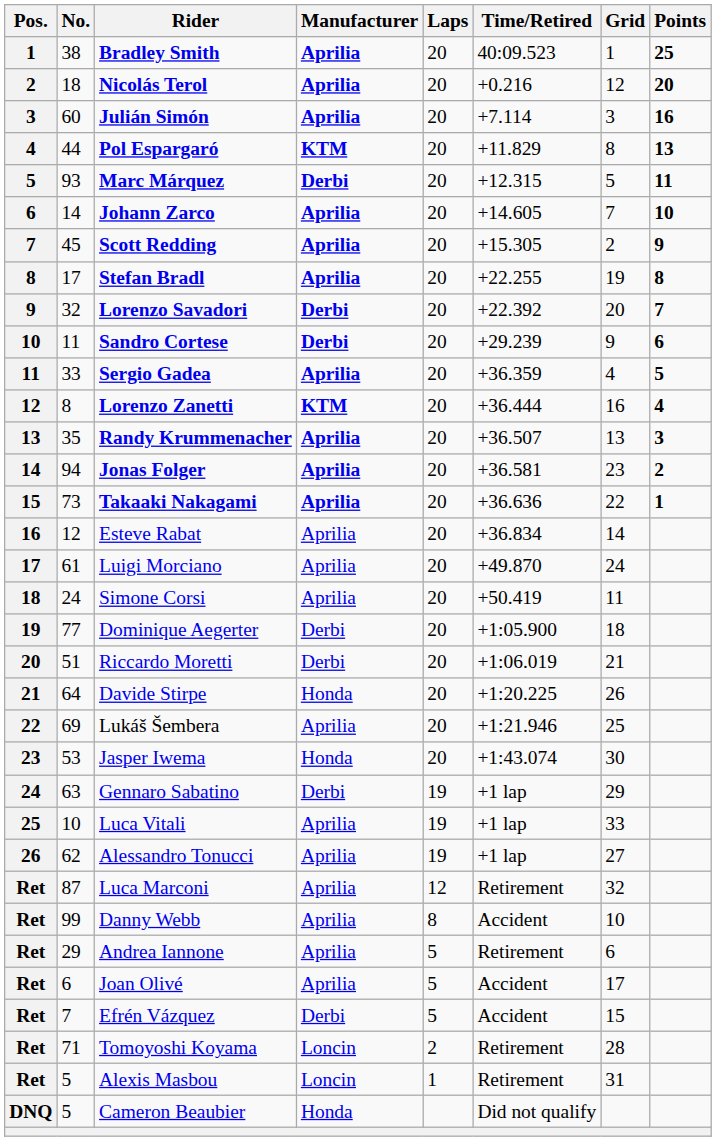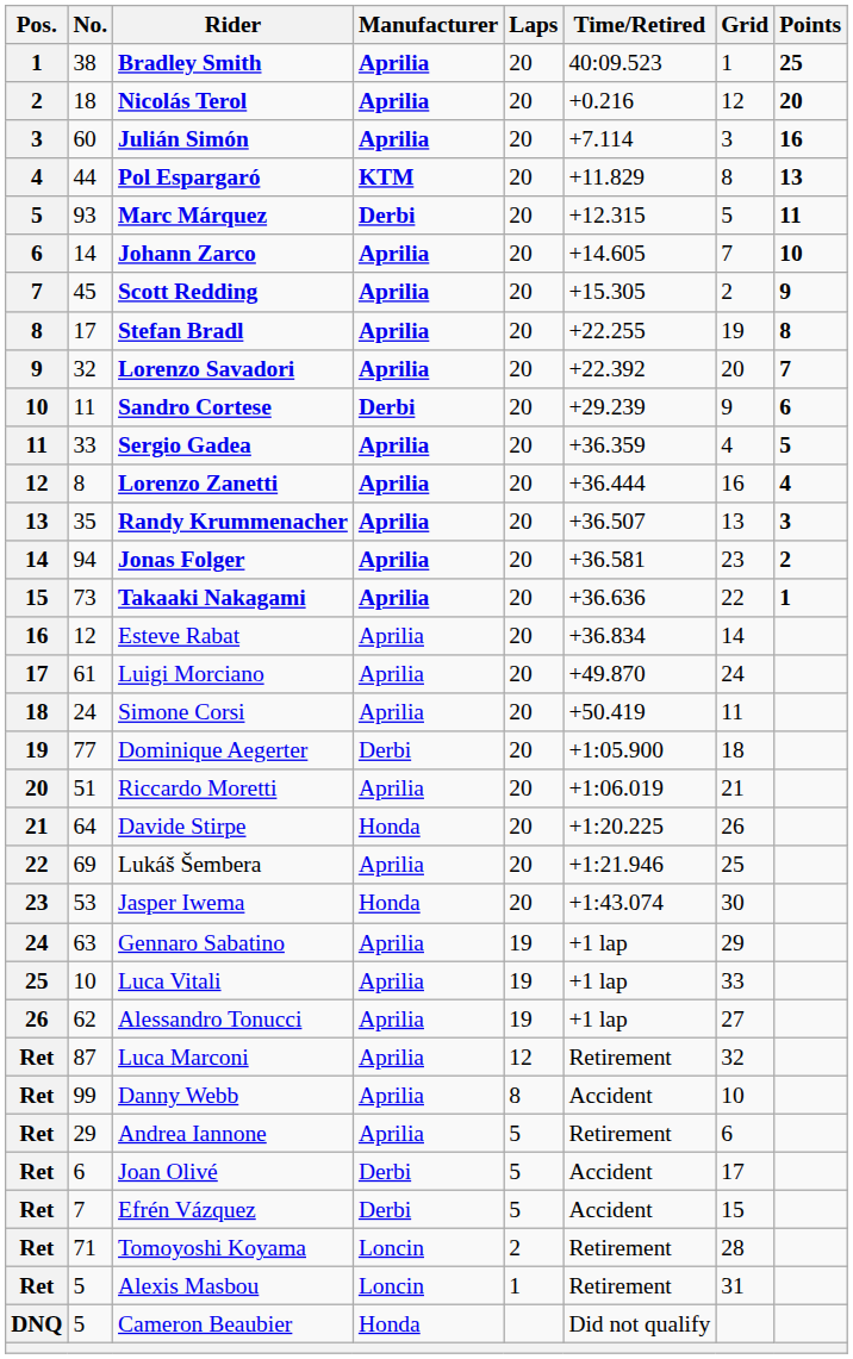 <table class="wikitable" style="font-size: 95%;">
 <tr>
 <th>Pos.</th>
 <th>No.</th>
 <th>Rider</th>
 <th>Manufacturer</th>
 <th>Laps</th>
 <th>Time/Retired</th>
 <th>Grid</th>
 <th>Points</th>
 </tr>
 <tr>
 <th>1</th>
 <td>38</td>
 <td> <strong><a href='#'>Bradley Smith</a></strong></td>
 <td><strong><a href='#'>Aprilia</a></strong></td>
 <td>20</td>
 <td>40:09.523</td>
 <td>1</td>
 <td><strong>25</strong></td>
 </tr>
 <tr>
 <th>2</th>
 <td>18</td>
 <td> <strong><a href='#'>Nicolás Terol</a></strong></td>
 <td><strong><a href='#'>Aprilia</a></strong></td>
 <td>20</td>
 <td>+0.216</td>
 <td>12</td>
 <td><strong>20</strong></td>
 </tr>
 <tr>
 <th>3</th>
 <td>60</td>
 <td> <strong><a href='#'>Julián Simón</a></strong></td>
 <td><strong><a href='#'>Aprilia</a></strong></td>
 <td>20</td>
 <td>+7.114</td>
 <td>3</td>
 <td><strong>16</strong></td>
 </tr>
 <tr>
 <th>4</th>
 <td>44</td>
 <td> <strong><a href='#'>Pol Espargaró</a></strong></td>
 <td><strong><a href='#'>KTM</a></strong></td>
 <td>20</td>
 <td>+11.829</td>
 <td>8</td>
 <td><strong>13</strong></td>
 </tr>
 <tr>
 <th>5</th>
 <td>93</td>
 <td> <strong><a href='#'>Marc Márquez</a></strong></td>
 <td><strong><a href='#'>Derbi</a></strong></td>
 <td>20</td>
 <td>+12.315</td>
 <td>5</td>
 <td><strong>11</strong></td>
 </tr>
 <tr>
 <th>6</th>
 <td>14</td>
 <td> <strong><a href='#'>Johann Zarco</a></strong></td>
 <td><strong><a href='#'>Aprilia</a></strong></td>
 <td>20</td>
 <td>+14.605</td>
 <td>7</td>
 <td><strong>10</strong></td>
 </tr>
 <tr>
 <th>7</th>
 <td>45</td>
 <td> <strong><a href='#'>Scott Redding</a></strong></td>
 <td><strong><a href='#'>Aprilia</a></strong></td>
 <td>20</td>
 <td>+15.305</td>
 <td>2</td>
 <td><strong>9</strong></td>
 </tr>
 <tr>
 <th>8</th>
 <td>17</td>
 <td> <strong><a href='#'>Stefan Bradl</a></strong></td>
 <td><strong><a href='#'>Aprilia</a></strong></td>
 <td>20</td>
 <td>+22.255</td>
 <td>19</td>
 <td><strong>8</strong></td>
 </tr>
 <tr>
 <th>9</th>
 <td>32</td>
 <td> <strong><a href='#'>Lorenzo Savadori</a></strong></td>
-<td><strong><a href='#'>Derbi</a></strong></td>
+<td><strong><a href='#'>Aprilia</a></strong></td>
 <td>20</td>
 <td>+22.392</td>
 <td>20</td>
 <td><strong>7</strong></td>
 </tr>
 <tr>
 <th>10</th>
 <td>11</td>
 <td> <strong><a href='#'>Sandro Cortese</a></strong></td>
 <td><strong><a href='#'>Derbi</a></strong></td>
 <td>20</td>
 <td>+29.239</td>
 <td>9</td>
 <td><strong>6</strong></td>
 </tr>
 <tr>
 <th>11</th>
 <td>33</td>
 <td> <strong><a href='#'>Sergio Gadea</a></strong></td>
 <td><strong><a href='#'>Aprilia</a></strong></td>
 <td>20</td>
 <td>+36.359</td>
 <td>4</td>
 <td><strong>5</strong></td>
 </tr>
 <tr>
 <th>12</th>
 <td>8</td>
 <td> <strong><a href='#'>Lorenzo Zanetti</a></strong></td>
-<td><strong><a href='#'>KTM</a></strong></td>
+<td><strong><a href='#'>Aprilia</a></strong></td>
 <td>20</td>
 <td>+36.444</td>
 <td>16</td>
 <td><strong>4</strong></td>
 </tr>
 <tr>
 <th>13</th>
 <td>35</td>
 <td> <strong><a href='#'>Randy Krummenacher</a></strong></td>
 <td><strong><a href='#'>Aprilia</a></strong></td>
 <td>20</td>
 <td>+36.507</td>
 <td>13</td>
 <td><strong>3</strong></td>
 </tr>
 <tr>
 <th>14</th>
 <td>94</td>
 <td> <strong><a href='#'>Jonas Folger</a></strong></td>
 <td><strong><a href='#'>Aprilia</a></strong></td>
 <td>20</td>
 <td>+36.581</td>
 <td>23</td>
 <td><strong>2</strong></td>
 </tr>
 <tr>
 <th>15</th>
 <td>73</td>
 <td> <strong><a href='#'>Takaaki Nakagami</a></strong></td>
 <td><strong><a href='#'>Aprilia</a></strong></td>
 <td>20</td>
 <td>+36.636</td>
 <td>22</td>
 <td><strong>1</strong></td>
 </tr>
 <tr>
 <th>16</th>
 <td>12</td>
 <td> <a href='#'>Esteve Rabat</a></td>
 <td><a href='#'>Aprilia</a></td>
 <td>20</td>
 <td>+36.834</td>
 <td>14</td>
 <td></td>
 </tr>
 <tr>
 <th>17</th>
 <td>61</td>
 <td> <a href='#'>Luigi Morciano</a></td>
 <td><a href='#'>Aprilia</a></td>
 <td>20</td>
 <td>+49.870</td>
 <td>24</td>
 <td></td>
 </tr>
 <tr>
 <th>18</th>
 <td>24</td>
 <td> <a href='#'>Simone Corsi</a></td>
 <td><a href='#'>Aprilia</a></td>
 <td>20</td>
 <td>+50.419</td>
 <td>11</td>
 <td></td>
 </tr>
 <tr>
 <th>19</th>
 <td>77</td>
 <td> <a href='#'>Dominique Aegerter</a></td>
 <td><a href='#'>Derbi</a></td>
 <td>20</td>
 <td>+1:05.900</td>
 <td>18</td>
 <td></td>
 </tr>
 <tr>
 <th>20</th>
 <td>51</td>
 <td> <a href='#'>Riccardo Moretti</a></td>
-<td><a href='#'>Derbi</a></td>
+<td><a href='#'>Aprilia</a></td>
 <td>20</td>
 <td>+1:06.019</td>
 <td>21</td>
 <td></td>
 </tr>
 <tr>
 <th>21</th>
 <td>64</td>
 <td> <a href='#'>Davide Stirpe</a></td>
 <td><a href='#'>Honda</a></td>
 <td>20</td>
 <td>+1:20.225</td>
 <td>26</td>
 <td></td>
 </tr>
 <tr>
 <th>22</th>
 <td>69</td>
 <td> Lukáš Šembera</td>
 <td><a href='#'>Aprilia</a></td>
 <td>20</td>
 <td>+1:21.946</td>
 <td>25</td>
 <td></td>
 </tr>
 <tr>
 <th>23</th>
 <td>53</td>
 <td> <a href='#'>Jasper Iwema</a></td>
 <td><a href='#'>Honda</a></td>
 <td>20</td>
 <td>+1:43.074</td>
 <td>30</td>
 <td></td>
 </tr>
 <tr>
 <th>24</th>
 <td>63</td>
 <td> <a href='#'>Gennaro Sabatino</a></td>
-<td><a href='#'>Derbi</a></td>
+<td><a href='#'>Aprilia</a></td>
 <td>19</td>
 <td>+1 lap</td>
 <td>29</td>
 <td></td>
 </tr>
 <tr>
 <th>25</th>
 <td>10</td>
 <td> <a href='#'>Luca Vitali</a></td>
 <td><a href='#'>Aprilia</a></td>
 <td>19</td>
 <td>+1 lap</td>
 <td>33</td>
 <td></td>
 </tr>
 <tr>
 <th>26</th>
 <td>62</td>
 <td> <a href='#'>Alessandro Tonucci</a></td>
 <td><a href='#'>Aprilia</a></td>
 <td>19</td>
 <td>+1 lap</td>
 <td>27</td>
 <td></td>
 </tr>
 <tr>
 <th>Ret</th>
 <td>87</td>
 <td> <a href='#'>Luca Marconi</a></td>
 <td><a href='#'>Aprilia</a></td>
 <td>12</td>
 <td>Retirement</td>
 <td>32</td>
 <td></td>
 </tr>
 <tr>
 <th>Ret</th>
 <td>99</td>
 <td> <a href='#'>Danny Webb</a></td>
 <td><a href='#'>Aprilia</a></td>
 <td>8</td>
 <td>Accident</td>
 <td>10</td>
 <td></td>
 </tr>
 <tr>
 <th>Ret</th>
 <td>29</td>
 <td> <a href='#'>Andrea Iannone</a></td>
 <td><a href='#'>Aprilia</a></td>
 <td>5</td>
 <td>Retirement</td>
 <td>6</td>
 <td></td>
 </tr>
 <tr>
 <th>Ret</th>
 <td>6</td>
 <td> <a href='#'>Joan Olivé</a></td>
-<td><a href='#'>Aprilia</a></td>
+<td><a href='#'>Derbi</a></td>
 <td>5</td>
 <td>Accident</td>
 <td>17</td>
 <td></td>
 </tr>
 <tr>
 <th>Ret</th>
 <td>7</td>
 <td> <a href='#'>Efrén Vázquez</a></td>
 <td><a href='#'>Derbi</a></td>
 <td>5</td>
 <td>Accident</td>
 <td>15</td>
 <td></td>
 </tr>
 <tr>
 <th>Ret</th>
 <td>71</td>
 <td> <a href='#'>Tomoyoshi Koyama</a></td>
 <td><a href='#'>Loncin</a></td>
 <td>2</td>
 <td>Retirement</td>
 <td>28</td>
 <td></td>
 </tr>
 <tr>
 <th>Ret</th>
 <td>5</td>
 <td> <a href='#'>Alexis Masbou</a></td>
 <td><a href='#'>Loncin</a></td>
 <td>1</td>
 <td>Retirement</td>
 <td>31</td>
 <td></td>
 </tr>
 <tr>
 <th>DNQ</th>
 <td>5</td>
 <td> <a href='#'>Cameron Beaubier</a></td>
 <td><a href='#'>Honda</a></td>
 <td></td>
 <td>Did not qualify</td>
 <td></td>
 <td></td>
 </tr>
 <tr>
 <th colspan=8></th>
 </tr>
 </table>
